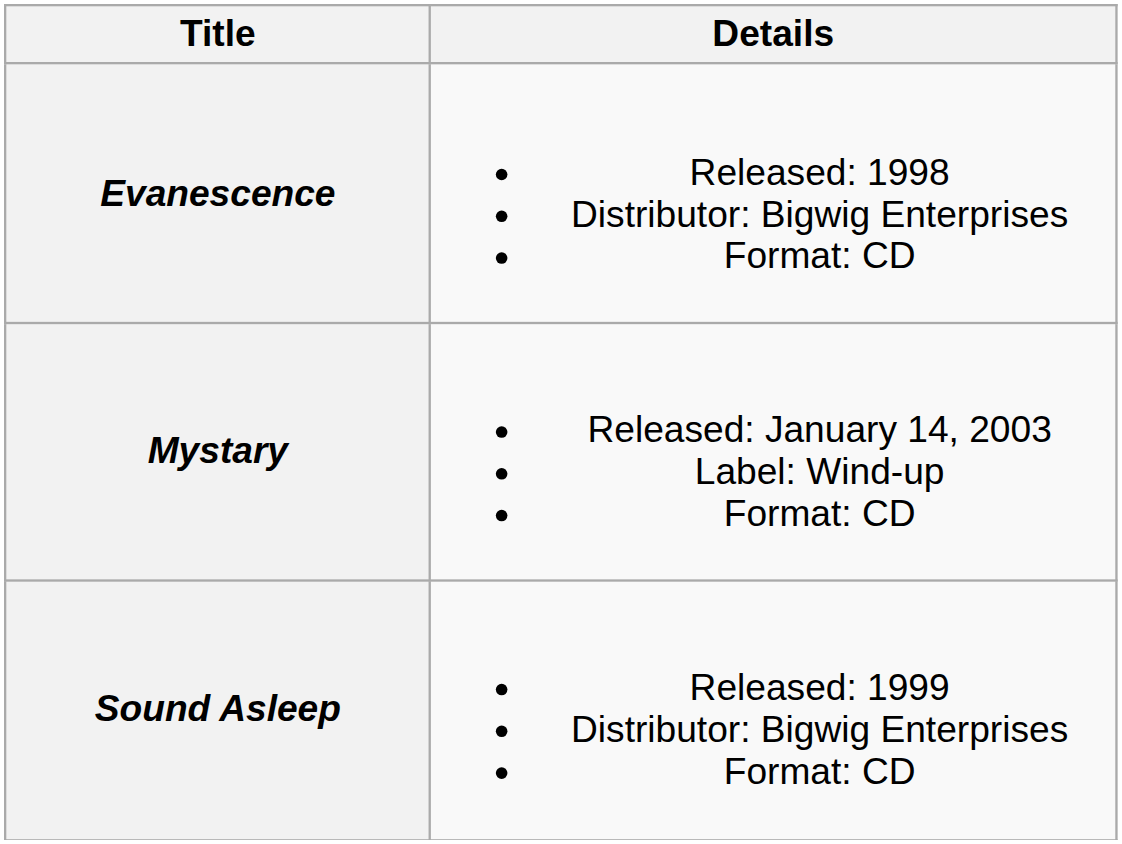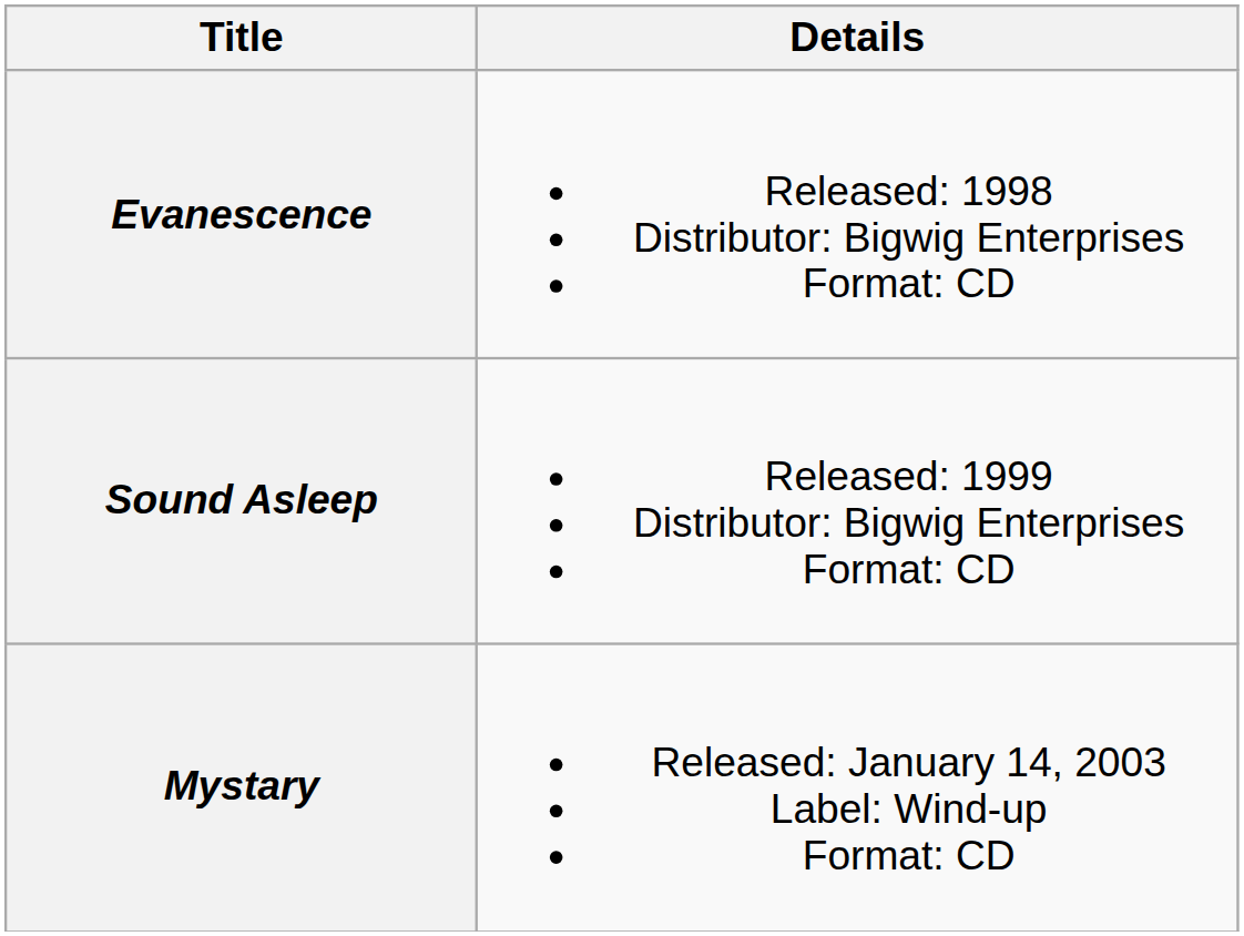 <table class="wikitable plainrowheaders" style="text-align:center">
 <tr>
 <th scope="col" style="width:11em;">Title</th>
 <th scope="col" style="width:18em;">Details</th>
 </tr>
 <tr>
 <th scope="row"><em>Evanescence</em></th>
 <td><br><ul><li>Released: 1998</li><li>Distributor: Bigwig Enterprises</li><li>Format: CD</li></ul></td>
 </tr>
 <tr>
+<th scope="row"><em>Sound Asleep</em></th>
+<td><br><ul><li>Released: 1999</li><li>Distributor: Bigwig Enterprises</li><li>Format: CD</li></ul></td>
+</tr>
+<tr>
 <th scope="row"><em>Mystary</em></th>
 <td><br><ul><li>Released: January 14, 2003</li><li>Label: Wind-up</li><li>Format: CD</li></ul></td>
 </tr>
-<tr>
-<th scope="row"><em>Sound Asleep</em></th>
-<td><br><ul><li>Released: 1999</li><li>Distributor: Bigwig Enterprises</li><li>Format: CD</li></ul></td>
-</tr>
 </table>
